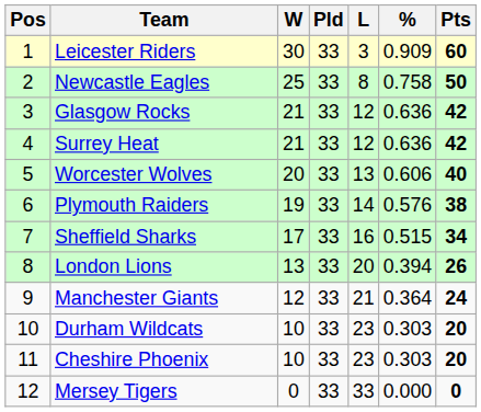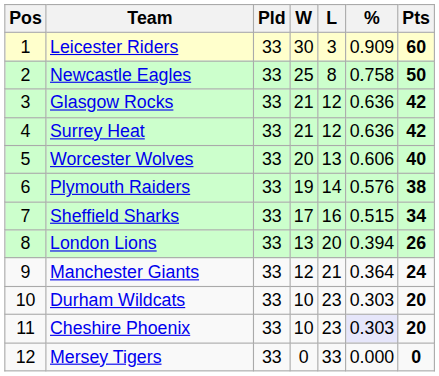 <table class="wikitable" style="margin:1em auto; text-align: center;">
 <tr>
 <th>Pos</th>
 <th scope="col" style="width: 180px;">Team</th>
+<th>Pld</th>
 <th>W</th>
-<th>Pld</th>
 <th>L</th>
 <th>%</th>
 <th>Pts</th>
 </tr>
 <tr style="background: #ffffcc;">
 <td>1</td>
 <td style="text-align:left;"><a href='#'>Leicester Riders</a></td>
+<td>33</td>
 <td>30</td>
-<td>33</td>
 <td>3</td>
 <td>0.909</td>
 <td><strong>60</strong></td>
 </tr>
 <tr style="background: #ccffcc;">
 <td>2</td>
 <td style="text-align:left;"><a href='#'>Newcastle Eagles</a></td>
+<td>33</td>
 <td>25</td>
-<td>33</td>
 <td>8</td>
 <td>0.758</td>
 <td><strong>50</strong></td>
 </tr>
 <tr style="background: #ccffcc;">
 <td>3</td>
 <td style="text-align:left;"><a href='#'>Glasgow Rocks</a></td>
+<td>33</td>
 <td>21</td>
-<td>33</td>
 <td>12</td>
 <td>0.636</td>
 <td><strong>42</strong></td>
 </tr>
 <tr style="background: #ccffcc;">
 <td>4</td>
 <td style="text-align:left;"><a href='#'>Surrey Heat</a></td>
+<td>33</td>
 <td>21</td>
-<td>33</td>
 <td>12</td>
 <td>0.636</td>
 <td><strong>42</strong></td>
 </tr>
 <tr style="background: #ccffcc;">
 <td>5</td>
 <td style="text-align:left;"><a href='#'>Worcester Wolves</a></td>
+<td>33</td>
 <td>20</td>
-<td>33</td>
 <td>13</td>
 <td>0.606</td>
 <td><strong>40</strong></td>
 </tr>
 <tr style="background: #ccffcc;">
 <td>6</td>
 <td style="text-align:left;"><a href='#'>Plymouth Raiders</a></td>
+<td>33</td>
 <td>19</td>
-<td>33</td>
 <td>14</td>
 <td>0.576</td>
 <td><strong>38</strong></td>
 </tr>
 <tr style="background: #ccffcc;">
 <td>7</td>
 <td style="text-align:left;"><a href='#'>Sheffield Sharks</a></td>
+<td>33</td>
 <td>17</td>
-<td>33</td>
 <td>16</td>
 <td>0.515</td>
 <td><strong>34</strong></td>
 </tr>
 <tr style="background: #ccffcc;">
 <td>8</td>
 <td style="text-align:left;"><a href='#'>London Lions</a></td>
+<td>33</td>
 <td>13</td>
-<td>33</td>
 <td>20</td>
 <td>0.394</td>
 <td><strong>26</strong></td>
 </tr>
 <tr>
 <td>9</td>
 <td style="text-align:left;"><a href='#'>Manchester Giants</a></td>
+<td>33</td>
 <td>12</td>
-<td>33</td>
 <td>21</td>
 <td>0.364</td>
 <td><strong>24</strong></td>
 </tr>
 <tr>
 <td>10</td>
 <td style="text-align:left;"><a href='#'>Durham Wildcats</a></td>
+<td>33</td>
 <td>10</td>
-<td>33</td>
 <td>23</td>
 <td>0.303</td>
 <td><strong>20</strong></td>
 </tr>
 <tr>
 <td>11</td>
 <td style="text-align:left;"><a href='#'>Cheshire Phoenix</a></td>
+<td>33</td>
 <td>10</td>
-<td>33</td>
 <td>23</td>
-<td>0.303</td>
+<td style="background: lavender;">0.303</td>
 <td><strong>20</strong></td>
 </tr>
 <tr>
 <td>12</td>
 <td style="text-align:left;"><a href='#'>Mersey Tigers</a></td>
+<td>33</td>
 <td>0</td>
-<td>33</td>
 <td>33</td>
 <td>0.000</td>
 <td><strong>0</strong></td>
 </tr>
 </table>
